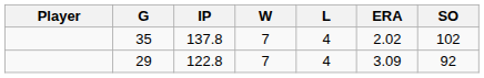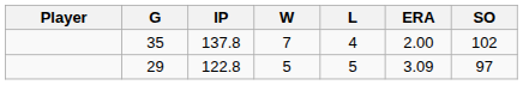 <table class="wikitable sortable">
 <tr>
 <th bgcolor="#DDDDFF" width="16%">Player</th>
 <th bgcolor="#DDDDFF" width="9%">G</th>
 <th bgcolor="#DDDDFF" width="9%">IP</th>
 <th bgcolor="#DDDDFF" width="9%">W</th>
 <th bgcolor="#DDDDFF" width="9%">L</th>
 <th bgcolor="#DDDDFF" width="9%">ERA</th>
 <th bgcolor="#DDDDFF" width="9%">SO</th>
 </tr>
 <tr align="center">
 <td></td>
 <td>35</td>
 <td>137.8</td>
 <td>7</td>
 <td>4</td>
-<td>2.02</td>
+<td>2.00</td>
 <td>102</td>
 </tr>
 <tr align="center">
 <td></td>
 <td>29</td>
 <td>122.8</td>
-<td>7</td>
-<td>4</td>
+<td>5</td>
+<td>5</td>
 <td>3.09</td>
-<td>92</td>
+<td>97</td>
 </tr>
 </table>
